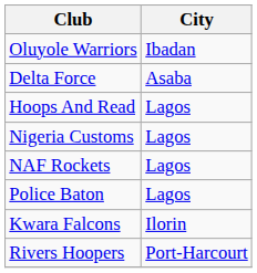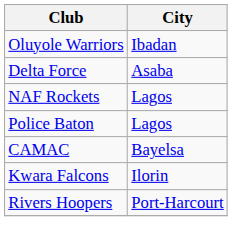 <table class="wikitable sortable">
 <tr>
 <th>Club</th>
 <th>City</th>
 </tr>
 <tr>
 <td><a href='#'>Oluyole Warriors</a></td>
 <td><a href='#'>Ibadan</a></td>
 </tr>
 <tr>
 <td><a href='#'>Delta Force</a></td>
 <td><a href='#'>Asaba</a></td>
 </tr>
 <tr>
-<td><a href='#'>Hoops And Read</a></td>
-<td><a href='#'>Lagos</a></td>
-</tr>
-<tr>
-<td><a href='#'>Nigeria Customs</a></td>
-<td><a href='#'>Lagos</a></td>
-</tr>
-<tr>
 <td><a href='#'>NAF Rockets</a></td>
 <td><a href='#'>Lagos</a></td>
 </tr>
 <tr>
 <td><a href='#'>Police Baton</a></td>
 <td><a href='#'>Lagos</a></td>
+</tr>
+<tr>
+<td><a href='#'>CAMAC</a></td>
+<td><a href='#'>Bayelsa</a></td>
 </tr>
 <tr>
 <td><a href='#'>Kwara Falcons</a></td>
 <td><a href='#'>Ilorin</a></td>
 </tr>
 <tr>
 <td><a href='#'>Rivers Hoopers</a></td>
 <td><a href='#'>Port-Harcourt</a></td>
 </tr>
 <tr>
 </tr>
 </table>
